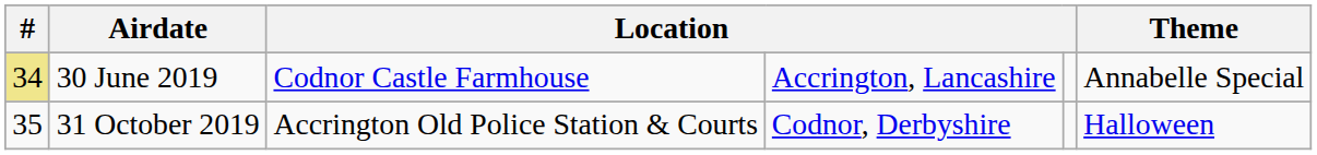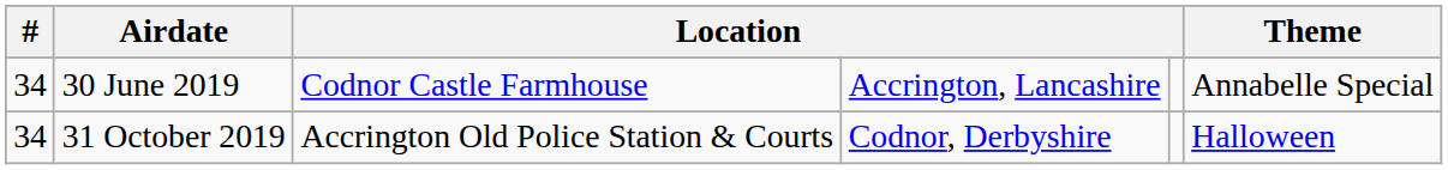 <table class="wikitable" id="series_list">
 <tr>
 <th>#</th>
 <th>Airdate</th>
 <th colspan="3">Location</th>
 <th>Theme</th>
 </tr>
 <tr>
-<td style="background: khaki;">34</td>
+<td>34</td>
 <td>30 June 2019</td>
 <td><a href='#'>Codnor Castle Farmhouse</a></td>
 <td><a href='#'>Accrington</a>, <a href='#'>Lancashire</a></td>
 <td></td>
 <td>Annabelle Special</td>
 </tr>
 <tr>
-<td>35</td>
+<td>34</td>
 <td>31 October 2019</td>
 <td>Accrington Old Police Station & Courts</td>
 <td><a href='#'>Codnor</a>, <a href='#'>Derbyshire</a></td>
 <td></td>
 <td><a href='#'>Halloween</a></td>
 </tr>
 </table>
